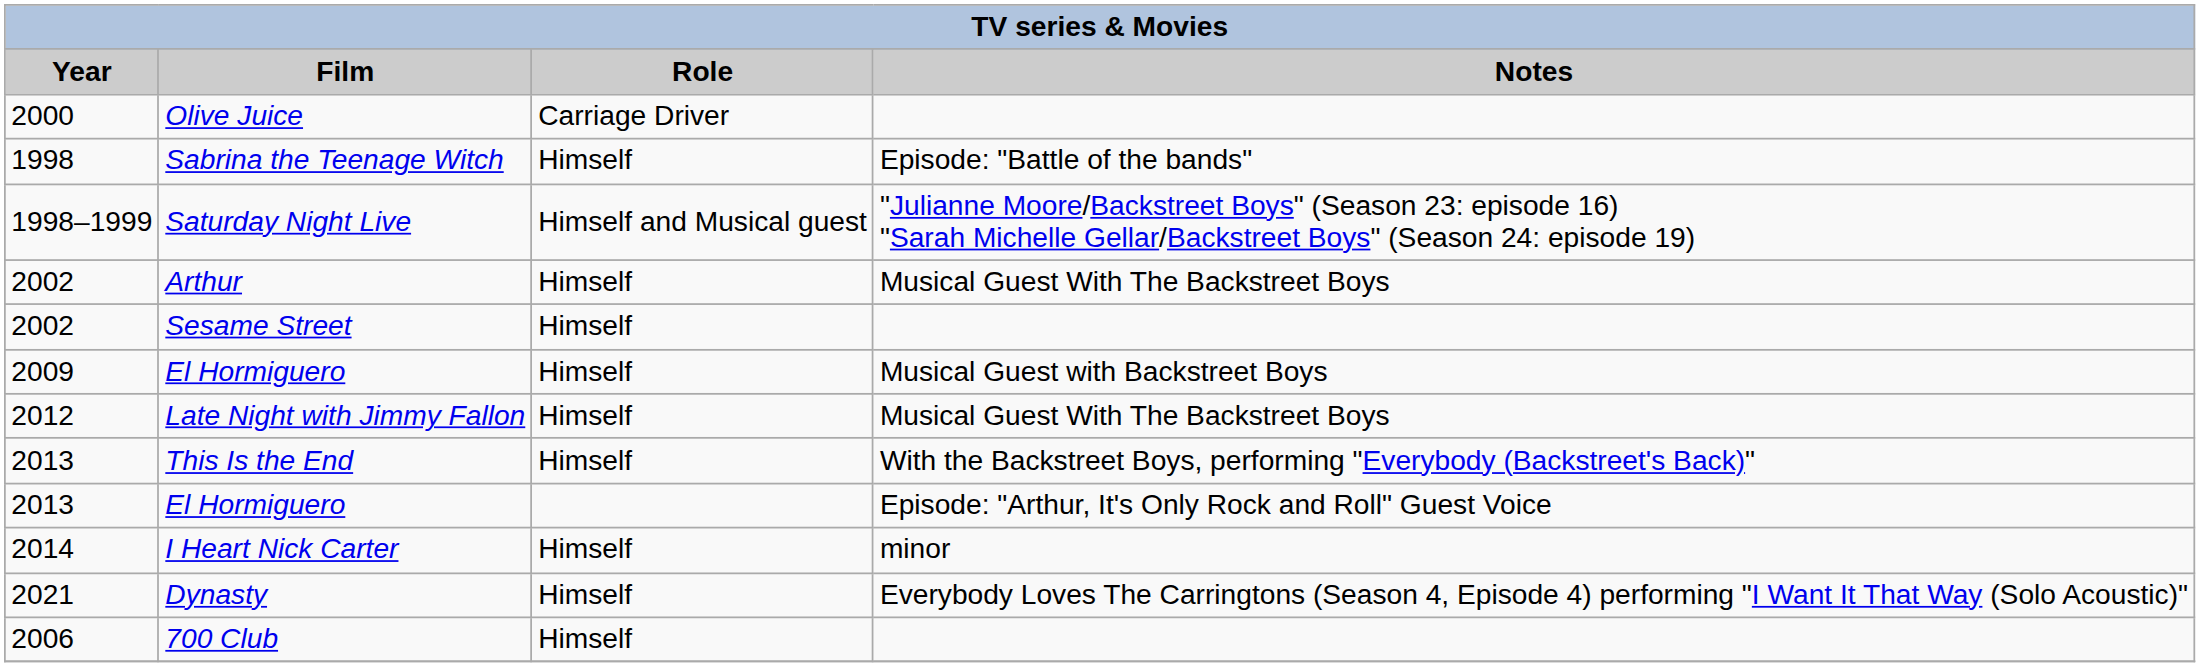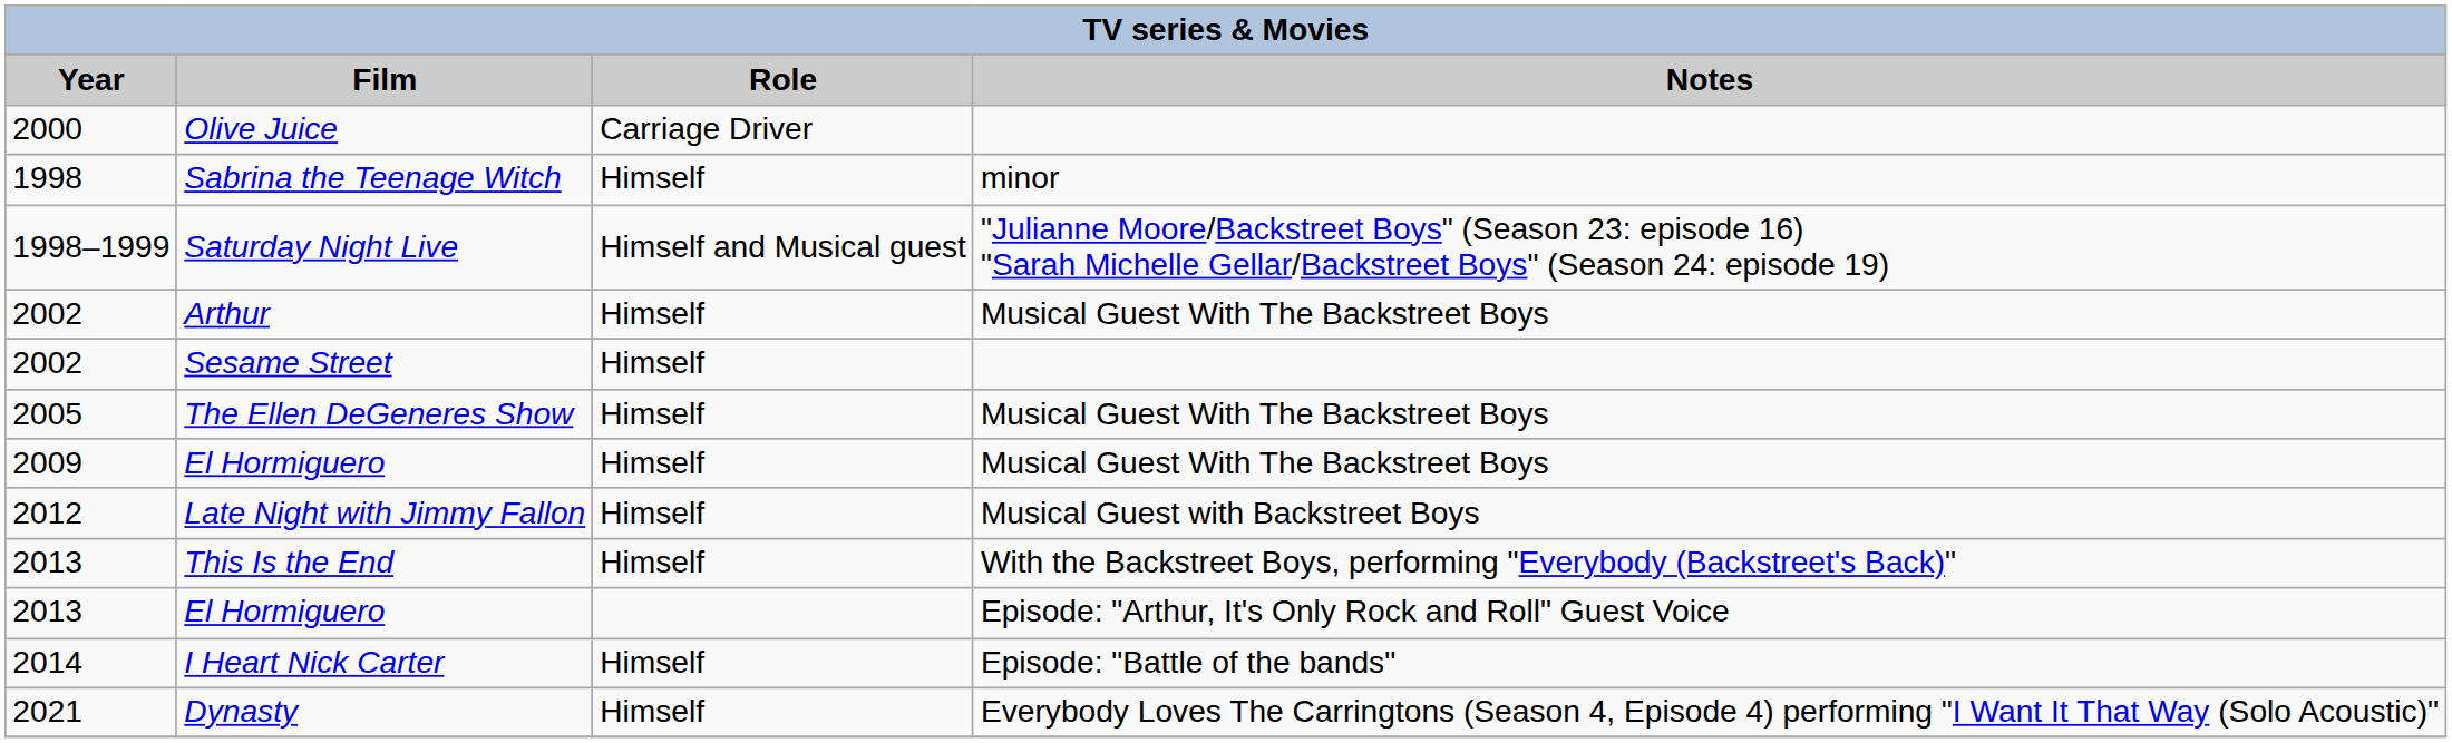 <table class="wikitable sortable">
 <tr style="text-align:center;">
 <th colspan=4 style="background:#B0C4DE;">TV series & Movies</th>
 </tr>
 <tr style="text-align:center;">
 <th style="background:#ccc;">Year</th>
 <th style="background:#ccc;">Film</th>
 <th style="background:#ccc;">Role</th>
 <th style="background:#ccc;">Notes</th>
 </tr>
 <tr>
 <td>2000</td>
 <td><em><a href='#'>Olive Juice</a></em></td>
 <td>Carriage Driver</td>
 <td></td>
 </tr>
 <tr>
 <td>1998</td>
 <td><em><a href='#'>Sabrina the Teenage Witch</a></em></td>
 <td>Himself</td>
-<td>Episode: "Battle of the bands"</td>
+<td>minor</td>
 </tr>
 <tr>
 <td>1998–1999</td>
 <td><em><a href='#'>Saturday Night Live</a></em></td>
 <td>Himself and Musical guest</td>
 <td>"<a href='#'>Julianne Moore</a>/<a href='#'>Backstreet Boys</a>" (Season 23: episode 16)<br>"<a href='#'>Sarah Michelle Gellar</a>/<a href='#'>Backstreet Boys</a>" (Season 24: episode 19)</td>
 </tr>
 <tr>
 <td>2002</td>
 <td><em><a href='#'>Arthur</a></em></td>
 <td>Himself</td>
 <td>Musical Guest With The Backstreet Boys</td>
 </tr>
 <tr>
 <td>2002</td>
 <td><em><a href='#'>Sesame Street</a></em></td>
 <td>Himself</td>
 <td></td>
 </tr>
 <tr>
+<td>2005</td>
+<td><em><a href='#'>The Ellen DeGeneres Show</a></em></td>
+<td>Himself</td>
+<td>Musical Guest With The Backstreet Boys</td>
+</tr>
+<tr>
 <td>2009</td>
 <td><em><a href='#'>El Hormiguero</a></em></td>
 <td>Himself</td>
-<td>Musical Guest with Backstreet Boys</td>
+<td>Musical Guest With The Backstreet Boys</td>
 </tr>
 <tr>
 <td>2012</td>
 <td><em><a href='#'>Late Night with Jimmy Fallon</a></em></td>
 <td>Himself</td>
-<td>Musical Guest With The Backstreet Boys</td>
+<td>Musical Guest with Backstreet Boys</td>
 </tr>
 <tr>
 <td>2013</td>
 <td><em><a href='#'>This Is the End</a></em></td>
 <td>Himself</td>
 <td>With the Backstreet Boys, performing "<a href='#'>Everybody (Backstreet's Back)</a>"</td>
 </tr>
 <tr>
 <td>2013</td>
 <td><em><a href='#'>El Hormiguero</a></em></td>
 <td></td>
 <td>Episode: "Arthur, It's Only Rock and Roll" Guest Voice</td>
 </tr>
 <tr>
 <td>2014</td>
 <td><em><a href='#'>I Heart Nick Carter</a></em></td>
 <td>Himself</td>
-<td>minor</td>
+<td>Episode: "Battle of the bands"</td>
 </tr>
 <tr>
 <td>2021</td>
 <td><em><a href='#'>Dynasty</a></em></td>
 <td>Himself</td>
 <td>Everybody Loves The Carringtons (Season 4, Episode 4) performing "<a href='#'>I Want It That Way</a> (Solo Acoustic)"</td>
 </tr>
 <tr>
-<td>2006</td>
-<td><em><a href='#'>700 Club</a></em></td>
-<td>Himself</td>
-<td></td>
-</tr>
-<tr>
 </tr>
 </table>
